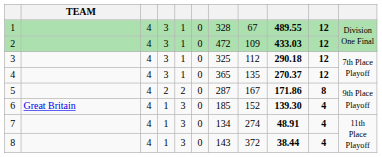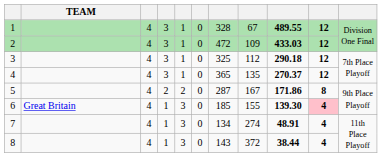 <table class="wikitable" style="text-align: center;">
 <tr>
 <th width=20></th>
 <th width=185>TEAM</th>
 <th width=20></th>
 <th width=20></th>
 <th width=20></th>
 <th width=20></th>
 <th width=40></th>
 <th width=40></th>
 <th width=60></th>
 <th width=40></th>
 <th width=55></th>
 </tr>
 <tr style="background: #ACE1AF">
 <td>1</td>
 <td align="left"></td>
 <td>4</td>
 <td>3</td>
 <td>1</td>
 <td>0</td>
 <td>328</td>
 <td>67</td>
 <td><strong>489.55</strong></td>
 <td><strong>12</strong></td>
 <td rowspan="2"><small>Division<br>One Final</small></td>
 </tr>
 <tr style="background:#ACE1AF">
 <td>2</td>
 <td align="left"></td>
 <td>4</td>
 <td>3</td>
 <td>1</td>
 <td>0</td>
 <td>472</td>
 <td>109</td>
 <td><strong>433.03</strong></td>
 <td><strong>12</strong></td>
 </tr>
 <tr>
 <td>3</td>
 <td align="left"></td>
 <td>4</td>
 <td>3</td>
 <td>1</td>
 <td>0</td>
 <td>325</td>
 <td>112</td>
 <td><strong>290.18</strong></td>
 <td><strong>12</strong></td>
 <td rowspan="2"><small>7th Place<br>Playoff</small></td>
 </tr>
 <tr>
 <td>4</td>
 <td align="left"></td>
 <td>4</td>
 <td>3</td>
 <td>1</td>
 <td>0</td>
 <td>365</td>
 <td>135</td>
 <td><strong>270.37</strong></td>
 <td><strong>12</strong></td>
 </tr>
 <tr>
 <td>5</td>
 <td align="left"></td>
 <td>4</td>
 <td>2</td>
 <td>2</td>
 <td>0</td>
 <td>287</td>
 <td>167</td>
 <td><strong>171.86</strong></td>
 <td><strong>8</strong></td>
 <td rowspan="2"><small>9th Place<br>Playoff</small></td>
 </tr>
 <tr>
 <td>6</td>
 <td align="left"> <a href='#'>Great Britain</a></td>
 <td>4</td>
 <td>1</td>
 <td>3</td>
 <td>0</td>
 <td>185</td>
-<td>152</td>
+<td>155</td>
 <td><strong>139.30</strong></td>
-<td><strong>4</strong></td>
+<td style="background: pink;"><strong>4</strong></td>
 </tr>
 <tr>
 <td>7</td>
 <td align="left"></td>
 <td>4</td>
 <td>1</td>
 <td>3</td>
 <td>0</td>
 <td>134</td>
 <td>274</td>
 <td><strong>48.91</strong></td>
 <td><strong>4</strong></td>
 <td rowspan="2"><small>11th Place<br>Playoff</small></td>
 </tr>
 <tr>
 <td>8</td>
 <td align="left"></td>
 <td>4</td>
 <td>1</td>
 <td>3</td>
 <td>0</td>
 <td>143</td>
 <td>372</td>
 <td><strong>38.44</strong></td>
 <td><strong>4</strong></td>
 </tr>
 </table>
